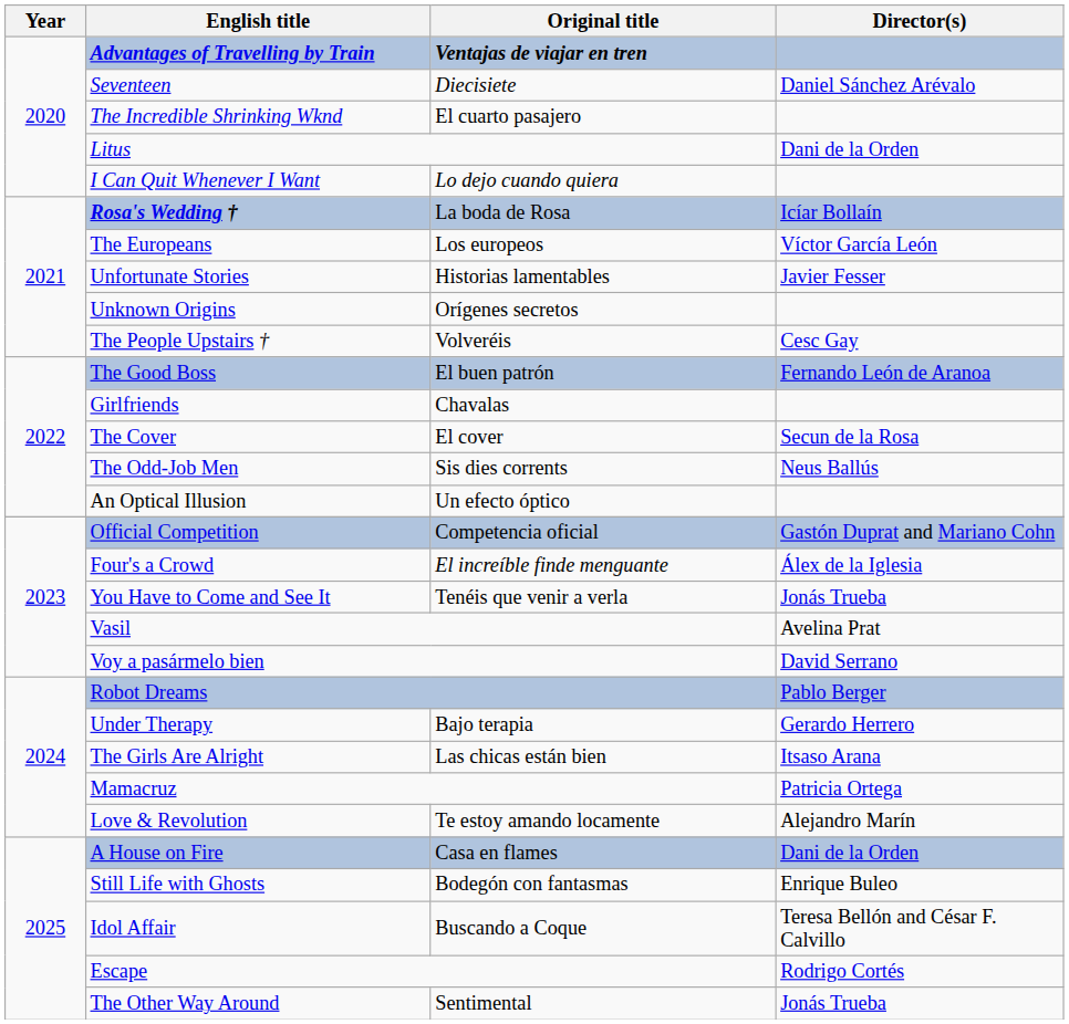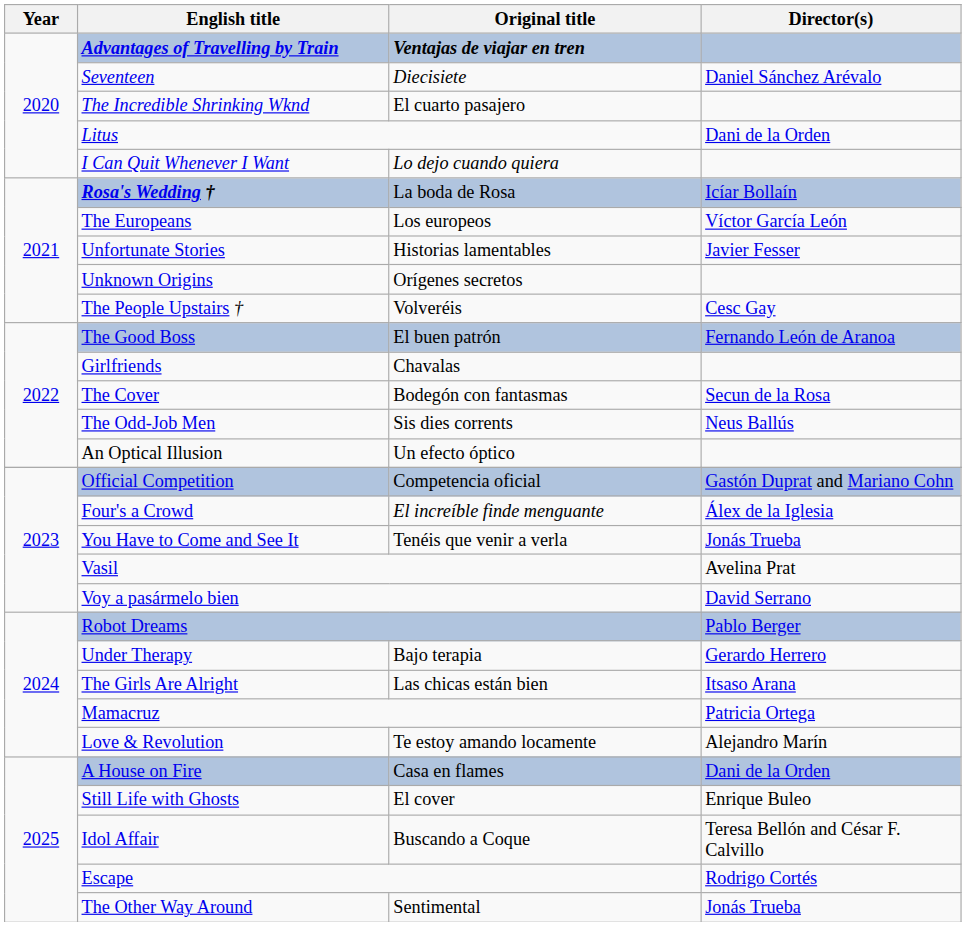 <table class="wikitable" width="95%" cellpadding="5">
 <tr>
 <th width="7%">Year</th>
 <th width="30%">English title</th>
 <th width="30%">Original title</th>
 <th width="25%">Director(s)</th>
 </tr>
 <tr>
 <td rowspan=5 style="text-align:center"><a href='#'>2020</a><br></td>
 <td style="background:#B0C4DE;"><strong><em><a href='#'>Advantages of Travelling by Train</a></em></strong></td>
 <td style="background:#B0C4DE;"><strong><em>Ventajas de viajar en tren</em></strong></td>
 <td style="background:#B0C4DE;"><strong></strong></td>
 </tr>
 <tr>
 <td><em><a href='#'>Seventeen</a></em></td>
 <td><em>Diecisiete</em></td>
 <td><a href='#'>Daniel Sánchez Arévalo</a></td>
 </tr>
 <tr>
 <td><em><a href='#'>The Incredible Shrinking Wknd</a></em></td>
 <td></em>El cuarto pasajero<em></td>
 <td></td>
 </tr>
 <tr>
 <td colspan="2"><em><a href='#'>Litus</a></em></td>
 <td><a href='#'>Dani de la Orden</a></td>
 </tr>
 <tr>
 <td><em><a href='#'>I Can Quit Whenever I Want</a></em></td>
 <td><em>Lo dejo cuando quiera</em></td>
 <td></td>
 </tr>
 <tr>
 <td rowspan=5 style="text-align:center"><a href='#'>2021</a><br></td>
 <td style="background:#B0C4DE;"><strong><em><a href='#'>Rosa's Wedding</a><em> †<strong></td>
 <td style="background:#B0C4DE;"></em></strong>La boda de Rosa<strong><em></td>
 <td style="background:#B0C4DE;"></strong><a href='#'>Icíar Bollaín</a><strong></td>
 </tr>
 <tr>
 <td></em><a href='#'>The Europeans</a><em></td>
 <td></em>Los europeos<em></td>
 <td><a href='#'>Víctor García León</a></td>
 </tr>
 <tr>
 <td></em><a href='#'>Unfortunate Stories</a><em></td>
 <td></em>Historias lamentables<em></td>
 <td><a href='#'>Javier Fesser</a></td>
 </tr>
 <tr>
 <td></em><a href='#'>Unknown Origins</a><em></td>
 <td></em>Orígenes secretos<em></td>
 <td></td>
 </tr>
 <tr>
 <td></em><a href='#'>The People Upstairs</a><em> †</td>
 <td></em>Volveréis<em></td>
 <td><a href='#'>Cesc Gay</a></td>
 </tr>
 <tr>
 <td rowspan=5 style="text-align:center"><a href='#'>2022</a><br></td>
 <td style="background:#B0C4DE;"></em></strong><a href='#'>The Good Boss</a><strong><em></td>
 <td style="background:#B0C4DE;"></em></strong>El buen patrón<strong><em></td>
 <td style="background:#B0C4DE;"></strong><a href='#'>Fernando León de Aranoa</a><strong></td>
 </tr>
 <tr>
 <td></em><a href='#'>Girlfriends</a><em></td>
 <td></em>Chavalas<em></td>
 <td></td>
 </tr>
 <tr>
 <td></em><a href='#'>The Cover</a><em></td>
-<td></em>El cover<em></td>
+<td></em>Bodegón con fantasmas<em></td>
 <td><a href='#'>Secun de la Rosa</a></td>
 </tr>
 <tr>
 <td></em><a href='#'>The Odd-Job Men</a><em></td>
 <td></em>Sis dies corrents<em></td>
 <td><a href='#'>Neus Ballús</a></td>
 </tr>
 <tr>
 <td></em>An Optical Illusion<em></td>
 <td></em>Un efecto óptico<em></td>
 <td></td>
 </tr>
 <tr>
 </tr>
 <tr>
 <td rowspan=5 style="text-align:center"><a href='#'>2023</a><br></td>
 <td style="background:#B0C4DE;"></em></strong><a href='#'>Official Competition</a><strong><em></td>
 <td style="background:#B0C4DE;"></em></strong>Competencia oficial<strong><em></td>
 <td style="background:#B0C4DE;"></strong><a href='#'>Gastón Duprat</a> and <a href='#'>Mariano Cohn</a><strong></td>
 </tr>
 <tr>
 <td></em><a href='#'>Four's a Crowd</a><em></td>
 <td><em>El increíble finde menguante</em></td>
 <td><a href='#'>Álex de la Iglesia</a></td>
 </tr>
 <tr>
 <td></em><a href='#'>You Have to Come and See It</a><em></td>
 <td></em>Tenéis que venir a verla<em></td>
 <td><a href='#'>Jonás Trueba</a></td>
 </tr>
 <tr>
 <td colspan="2"></em><a href='#'>Vasil</a><em></td>
 <td>Avelina Prat</td>
 </tr>
 <tr>
 <td colspan="2"></em><a href='#'>Voy a pasármelo bien</a><em></td>
 <td><a href='#'>David Serrano</a></td>
 </tr>
 <tr>
 <td rowspan=5 style="text-align:center"><a href='#'>2024</a><br></td>
 <td colspan = "2"  style="background:#B0C4DE;"></em></strong><a href='#'>Robot Dreams</a><strong><em></td>
 <td style="background:#B0C4DE;"></strong><a href='#'>Pablo Berger</a><strong></td>
 </tr>
 <tr>
 <td></em><a href='#'>Under Therapy</a><em></td>
 <td></em>Bajo terapia<em></td>
 <td><a href='#'>Gerardo Herrero</a></td>
 </tr>
 <tr>
 <td></em><a href='#'>The Girls Are Alright</a><em></td>
 <td></em>Las chicas están bien<em></td>
 <td><a href='#'>Itsaso Arana</a></td>
 </tr>
 <tr>
 <td colspan = "2"></em><a href='#'>Mamacruz</a><em></td>
 <td><a href='#'>Patricia Ortega</a></td>
 </tr>
 <tr>
 <td></em><a href='#'>Love & Revolution</a><em></td>
 <td></em>Te estoy amando locamente<em></td>
 <td>Alejandro Marín</td>
 </tr>
 <tr>
 <td rowspan=5 style="text-align:center"><a href='#'>2025</a><br></td>
 <td style="background:#B0C4DE;"></em></strong><a href='#'>A House on Fire</a><strong><em></td>
 <td style="background:#B0C4DE;"></em></strong>Casa en flames<strong><em></td>
 <td style="background:#B0C4DE;"></strong><a href='#'>Dani de la Orden</a><strong></td>
 </tr>
 <tr>
 <td></em><a href='#'>Still Life with Ghosts</a><em></td>
-<td></em>Bodegón con fantasmas<em></td>
+<td></em>El cover<em></td>
 <td>Enrique Buleo</td>
 </tr>
 <tr>
 <td></em><a href='#'>Idol Affair</a><em></td>
 <td></em>Buscando a Coque<em></td>
 <td>Teresa Bellón and César F. Calvillo</td>
 </tr>
 <tr>
 <td colspan = "2"></em><a href='#'>Escape</a><em></td>
 <td><a href='#'>Rodrigo Cortés</a></td>
 </tr>
 <tr>
 <td></em><a href='#'>The Other Way Around</a><em></td>
 <td></em>Sentimental<em></td>
 <td><a href='#'>Jonás Trueba</a></td>
 </tr>
 </table>
